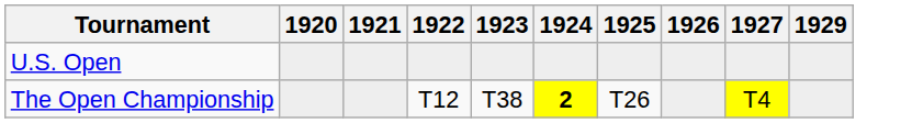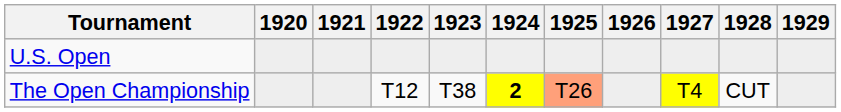 <table class="wikitable" style="font-size:95%;text-align:center;">
 <tr>
 <th>Tournament</th>
 <th>1920</th>
 <th>1921</th>
 <th>1922</th>
 <th>1923</th>
 <th>1924</th>
 <th>1925</th>
 <th>1926</th>
 <th>1927</th>
+<th>1928</th>
 <th>1929</th>
 </tr>
 <tr>
 <td align=left><a href='#'>U.S. Open</a></td>
+<td style="background:#eeeeee;"></td>
 <td style="background:#eeeeee;"></td>
 <td style="background:#eeeeee;"></td>
 <td style="background:#eeeeee;"></td>
 <td style="background:#eeeeee;"></td>
 <td style="background:#eeeeee;"></td>
 <td style="background:#eeeeee;"></td>
 <td style="background:#eeeeee;"></td>
 <td style="background:#eeeeee;"></td>
 <td style="background:#eeeeee;"></td>
 </tr>
 <tr>
 <td align=left><a href='#'>The Open Championship</a></td>
 <td style="background:#eeeeee;"></td>
 <td style="background:#eeeeee;"></td>
 <td>T12</td>
 <td>T38</td>
 <td style="background:yellow;"><strong>2</strong></td>
-<td>T26</td>
+<td style="background: lightsalmon;">T26</td>
 <td style="background:#eeeeee;"></td>
 <td style="background:yellow;">T4</td>
+<td>CUT</td>
 <td style="background:#eeeeee;"></td>
 </tr>
 </table>
